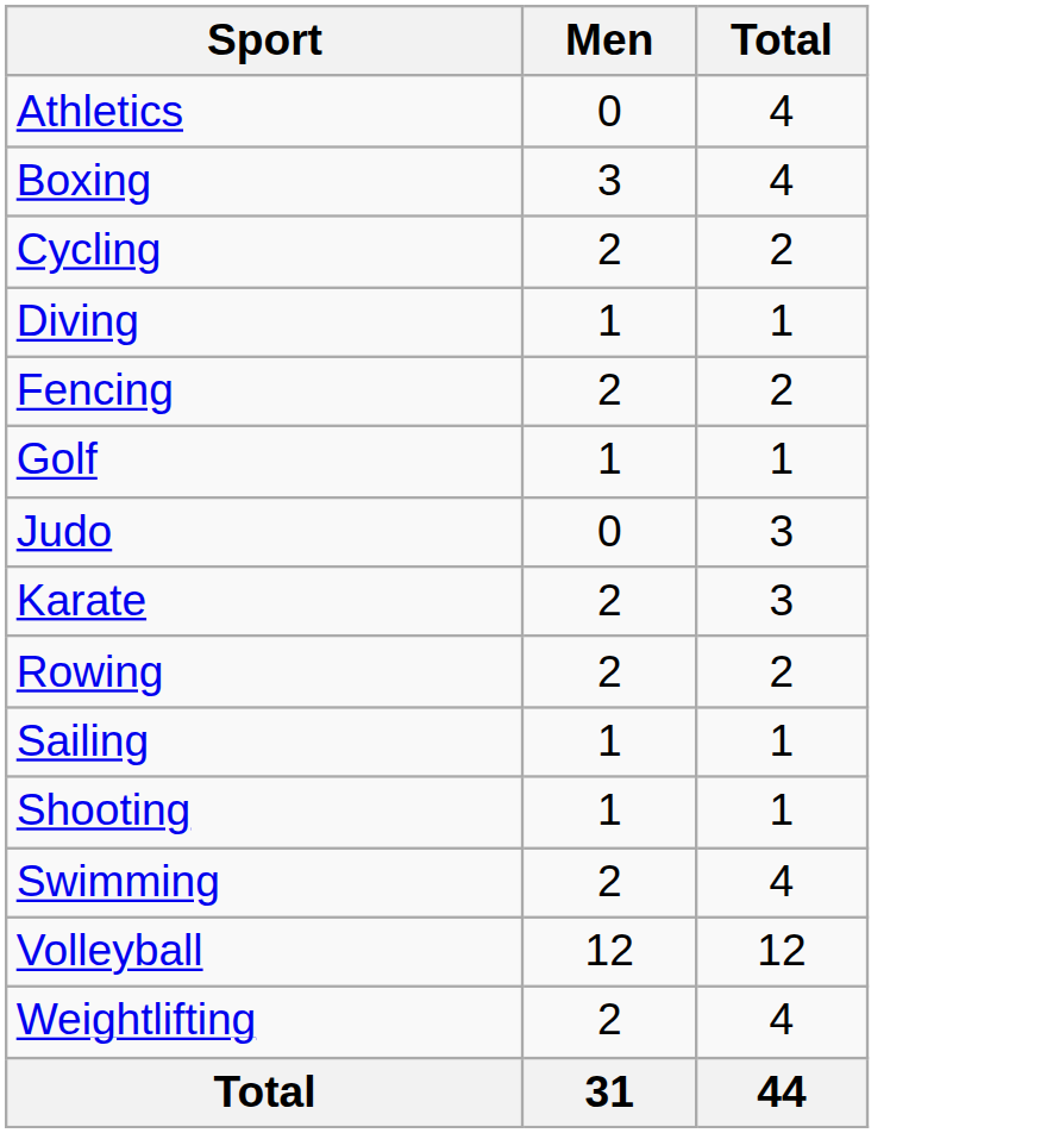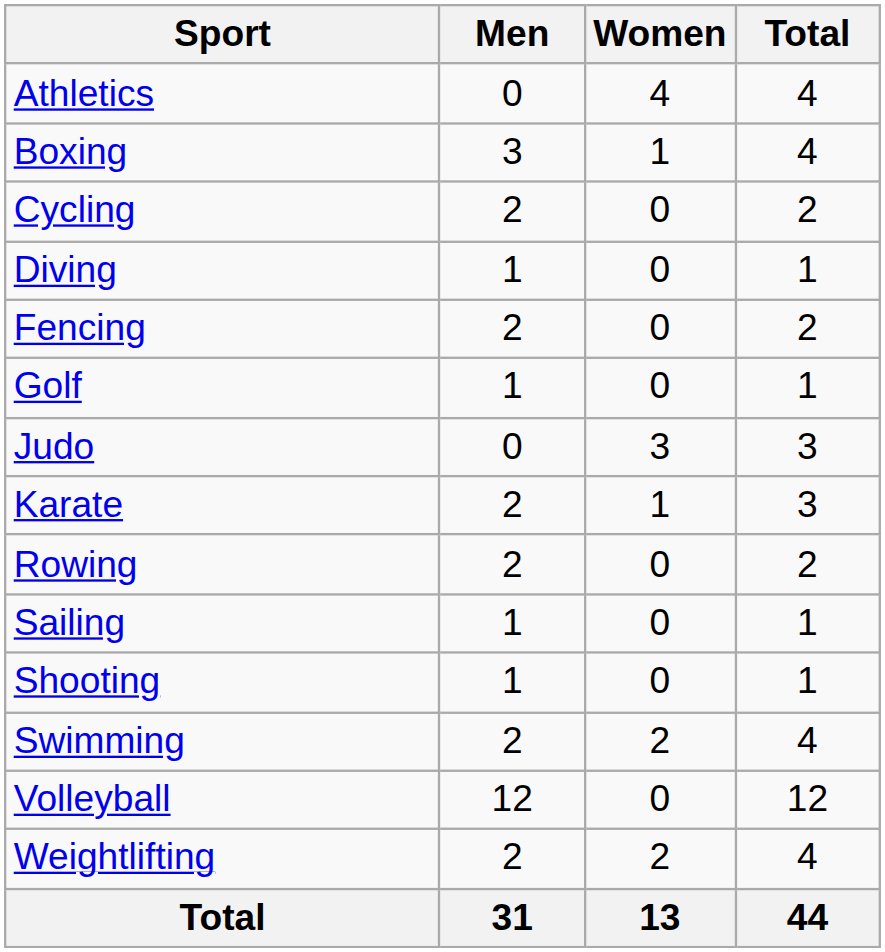 <table class="wikitable sortable" style="text-align:center;">
 <tr>
 <th width=180>Sport</th>
 <th width=55>Men</th>
+<th width=55>Women</th>
 <th width=55>Total</th>
 </tr>
 <tr>
 <td align=left><a href='#'>Athletics</a></td>
 <td>0</td>
 <td>4</td>
+<td>4</td>
 </tr>
 <tr>
 <td align=left><a href='#'>Boxing</a></td>
 <td>3</td>
+<td>1</td>
 <td>4</td>
 </tr>
 <tr>
 <td align=left><a href='#'>Cycling</a></td>
 <td>2</td>
+<td>0</td>
 <td>2</td>
 </tr>
 <tr>
 <td align=left><a href='#'>Diving</a></td>
 <td>1</td>
+<td>0</td>
 <td>1</td>
 </tr>
 <tr>
 <td align=left><a href='#'>Fencing</a></td>
 <td>2</td>
+<td>0</td>
 <td>2</td>
 </tr>
 <tr>
 <td align=left><a href='#'>Golf</a></td>
 <td>1</td>
+<td>0</td>
 <td>1</td>
 </tr>
 <tr>
 <td align=left><a href='#'>Judo</a></td>
 <td>0</td>
 <td>3</td>
+<td>3</td>
 </tr>
 <tr>
 <td align=left><a href='#'>Karate</a></td>
 <td>2</td>
+<td>1</td>
 <td>3</td>
 </tr>
 <tr>
 <td align=left><a href='#'>Rowing</a></td>
 <td>2</td>
+<td>0</td>
 <td>2</td>
 </tr>
 <tr>
 <td align=left><a href='#'>Sailing</a></td>
 <td>1</td>
+<td>0</td>
 <td>1</td>
 </tr>
 <tr>
 <td align=left><a href='#'>Shooting</a></td>
 <td>1</td>
+<td>0</td>
 <td>1</td>
 </tr>
 <tr>
 <td align=left><a href='#'>Swimming</a></td>
+<td>2</td>
 <td>2</td>
 <td>4</td>
 </tr>
 <tr>
 <td align=left><a href='#'>Volleyball</a></td>
 <td>12</td>
+<td>0</td>
 <td>12</td>
 </tr>
 <tr>
 <td align=left><a href='#'>Weightlifting</a></td>
+<td>2</td>
 <td>2</td>
 <td>4</td>
 </tr>
 <tr>
 <th>Total</th>
 <th>31</th>
+<th>13</th>
 <th>44</th>
 </tr>
 </table>
